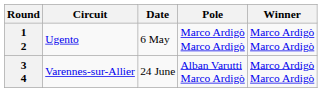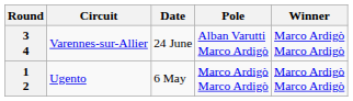 <table class="wikitable" style="font-size: 95%">
 <tr>
 <th>Round</th>
 <th>Circuit</th>
 <th>Date</th>
 <th>Pole</th>
 <th>Winner</th>
 </tr>
 <tr>
+<th>3<br>4</th>
+<td> <a href='#'>Varennes-sur-Allier</a></td>
+<td>24 June</td>
+<td> <a href='#'>Alban Varutti</a><br> <a href='#'>Marco Ardigò</a></td>
+<td> <a href='#'>Marco Ardigò</a><br> <a href='#'>Marco Ardigò</a></td>
+</tr>
+<tr>
 <th>1<br>2</th>
 <td> <a href='#'>Ugento</a></td>
 <td>6 May</td>
 <td> <a href='#'>Marco Ardigò</a><br> <a href='#'>Marco Ardigò</a></td>
 <td> <a href='#'>Marco Ardigò</a><br> <a href='#'>Marco Ardigò</a></td>
 </tr>
-<tr>
-<th>3<br>4</th>
-<td> <a href='#'>Varennes-sur-Allier</a></td>
-<td>24 June</td>
-<td> <a href='#'>Alban Varutti</a><br> <a href='#'>Marco Ardigò</a></td>
-<td> <a href='#'>Marco Ardigò</a><br> <a href='#'>Marco Ardigò</a></td>
-</tr>
 </table>
